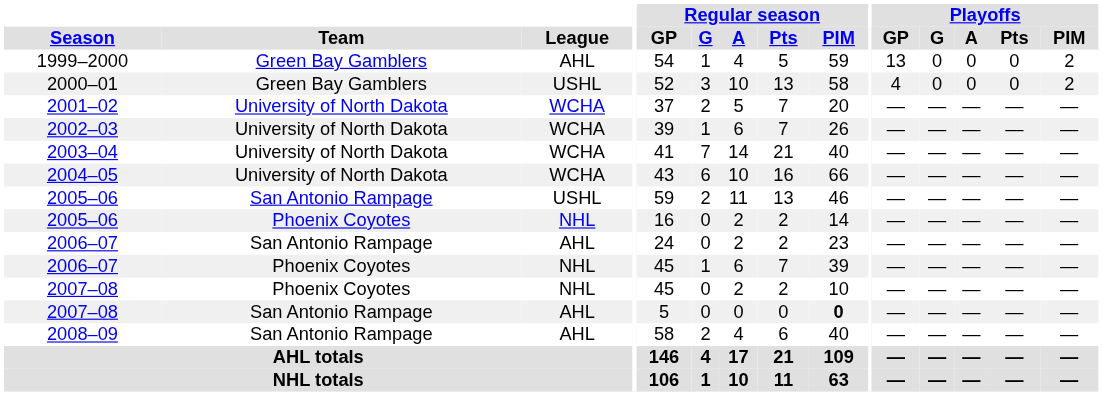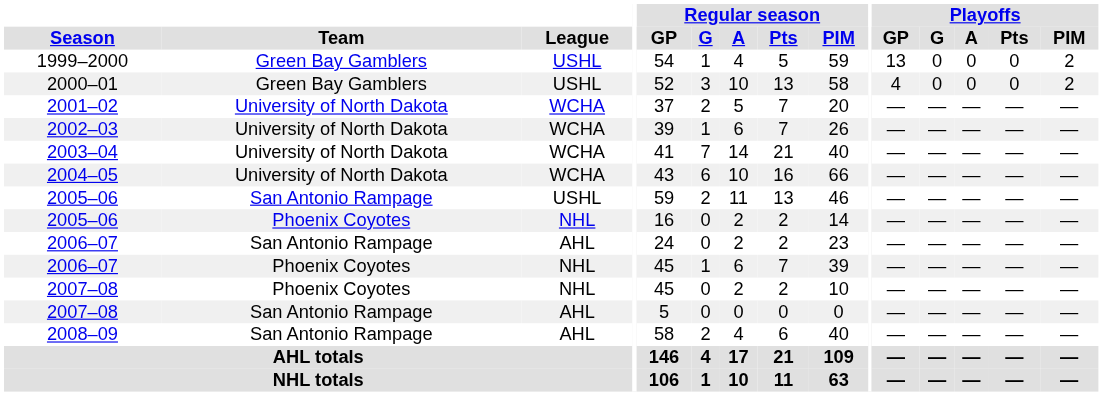 <table border="0" cellpadding="1" cellspacing="0" style="text-align:center; width:60em">
 <tr bgcolor="#e0e0e0">
 <th colspan="3" bgcolor="#ffffff"></th>
 <th rowspan="99" bgcolor="#ffffff"></th>
 <th colspan="5"><a href='#'>Regular season</a></th>
 <th rowspan="99" bgcolor="#ffffff"></th>
 <th colspan="5"><a href='#'>Playoffs</a></th>
 </tr>
 <tr bgcolor="#e0e0e0">
 <th><a href='#'>Season</a></th>
 <th>Team</th>
 <th>League</th>
 <th>GP</th>
 <th><a href='#'>G</a></th>
 <th><a href='#'>A</a></th>
 <th><a href='#'>Pts</a></th>
 <th><a href='#'>PIM</a></th>
 <th>GP</th>
 <th>G</th>
 <th>A</th>
 <th>Pts</th>
 <th>PIM</th>
 </tr>
 <tr>
 <td>1999–2000</td>
 <td><a href='#'>Green Bay Gamblers</a></td>
-<td>AHL</td>
+<td><a href='#'>USHL</a></td>
 <td>54</td>
 <td>1</td>
 <td>4</td>
 <td>5</td>
 <td>59</td>
 <td>13</td>
 <td>0</td>
 <td>0</td>
 <td>0</td>
 <td>2</td>
 </tr>
 <tr bgcolor="#f0f0f0">
 <td>2000–01</td>
 <td>Green Bay Gamblers</td>
 <td>USHL</td>
 <td>52</td>
 <td>3</td>
 <td>10</td>
 <td>13</td>
 <td>58</td>
 <td>4</td>
 <td>0</td>
 <td>0</td>
 <td>0</td>
 <td>2</td>
 </tr>
 <tr>
 <td><a href='#'>2001–02</a></td>
 <td><a href='#'>University of North Dakota</a></td>
 <td><a href='#'>WCHA</a></td>
 <td>37</td>
 <td>2</td>
 <td>5</td>
 <td>7</td>
 <td>20</td>
 <td>—</td>
 <td>—</td>
 <td>—</td>
 <td>—</td>
 <td>—</td>
 </tr>
 <tr bgcolor="#f0f0f0">
 <td><a href='#'>2002–03</a></td>
 <td>University of North Dakota</td>
 <td>WCHA</td>
 <td>39</td>
 <td>1</td>
 <td>6</td>
 <td>7</td>
 <td>26</td>
 <td>—</td>
 <td>—</td>
 <td>—</td>
 <td>—</td>
 <td>—</td>
 </tr>
 <tr>
 <td><a href='#'>2003–04</a></td>
 <td>University of North Dakota</td>
 <td>WCHA</td>
 <td>41</td>
 <td>7</td>
 <td>14</td>
 <td>21</td>
 <td>40</td>
 <td>—</td>
 <td>—</td>
 <td>—</td>
 <td>—</td>
 <td>—</td>
 </tr>
 <tr bgcolor="#f0f0f0">
 <td><a href='#'>2004–05</a></td>
 <td>University of North Dakota</td>
 <td>WCHA</td>
 <td>43</td>
 <td>6</td>
 <td>10</td>
 <td>16</td>
 <td>66</td>
 <td>—</td>
 <td>—</td>
 <td>—</td>
 <td>—</td>
 <td>—</td>
 </tr>
 <tr>
 <td><a href='#'>2005–06</a></td>
 <td><a href='#'>San Antonio Rampage</a></td>
 <td>USHL</td>
 <td>59</td>
 <td>2</td>
 <td>11</td>
 <td>13</td>
 <td>46</td>
 <td>—</td>
 <td>—</td>
 <td>—</td>
 <td>—</td>
 <td>—</td>
 </tr>
 <tr bgcolor="#f0f0f0">
 <td><a href='#'>2005–06</a></td>
 <td><a href='#'>Phoenix Coyotes</a></td>
 <td><a href='#'>NHL</a></td>
 <td>16</td>
 <td>0</td>
 <td>2</td>
 <td>2</td>
 <td>14</td>
 <td>—</td>
 <td>—</td>
 <td>—</td>
 <td>—</td>
 <td>—</td>
 </tr>
 <tr>
 <td><a href='#'>2006–07</a></td>
 <td>San Antonio Rampage</td>
 <td>AHL</td>
 <td>24</td>
 <td>0</td>
 <td>2</td>
 <td>2</td>
 <td>23</td>
 <td>—</td>
 <td>—</td>
 <td>—</td>
 <td>—</td>
 <td>—</td>
 </tr>
 <tr bgcolor="#f0f0f0">
 <td><a href='#'>2006–07</a></td>
 <td>Phoenix Coyotes</td>
 <td>NHL</td>
 <td>45</td>
 <td>1</td>
 <td>6</td>
 <td>7</td>
 <td>39</td>
 <td>—</td>
 <td>—</td>
 <td>—</td>
 <td>—</td>
 <td>—</td>
 </tr>
 <tr>
 <td><a href='#'>2007–08</a></td>
 <td>Phoenix Coyotes</td>
 <td>NHL</td>
 <td>45</td>
 <td>0</td>
 <td>2</td>
 <td>2</td>
 <td>10</td>
 <td>—</td>
 <td>—</td>
 <td>—</td>
 <td>—</td>
 <td>—</td>
 </tr>
 <tr bgcolor="#f0f0f0">
 <td><a href='#'>2007–08</a></td>
 <td>San Antonio Rampage</td>
 <td>AHL</td>
 <td>5</td>
 <td>0</td>
 <td>0</td>
 <td>0</td>
-<td><strong>0</strong></td>
+<td>0</td>
 <td>—</td>
 <td>—</td>
 <td>—</td>
 <td>—</td>
 <td>—</td>
 </tr>
 <tr>
 <td><a href='#'>2008–09</a></td>
 <td>San Antonio Rampage</td>
 <td>AHL</td>
 <td>58</td>
 <td>2</td>
 <td>4</td>
 <td>6</td>
 <td>40</td>
 <td>—</td>
 <td>—</td>
 <td>—</td>
 <td>—</td>
 <td>—</td>
 </tr>
 <tr bgcolor="#e0e0e0">
 <th colspan="3">AHL totals</th>
 <th>146</th>
 <th>4</th>
 <th>17</th>
 <th>21</th>
 <th>109</th>
 <th>—</th>
 <th>—</th>
 <th>—</th>
 <th>—</th>
 <th>—</th>
 </tr>
 <tr bgcolor="#e0e0e0">
 <th colspan="3">NHL totals</th>
 <th>106</th>
 <th>1</th>
 <th>10</th>
 <th>11</th>
 <th>63</th>
 <th>—</th>
 <th>—</th>
 <th>—</th>
 <th>—</th>
 <th>—</th>
 </tr>
 </table>
